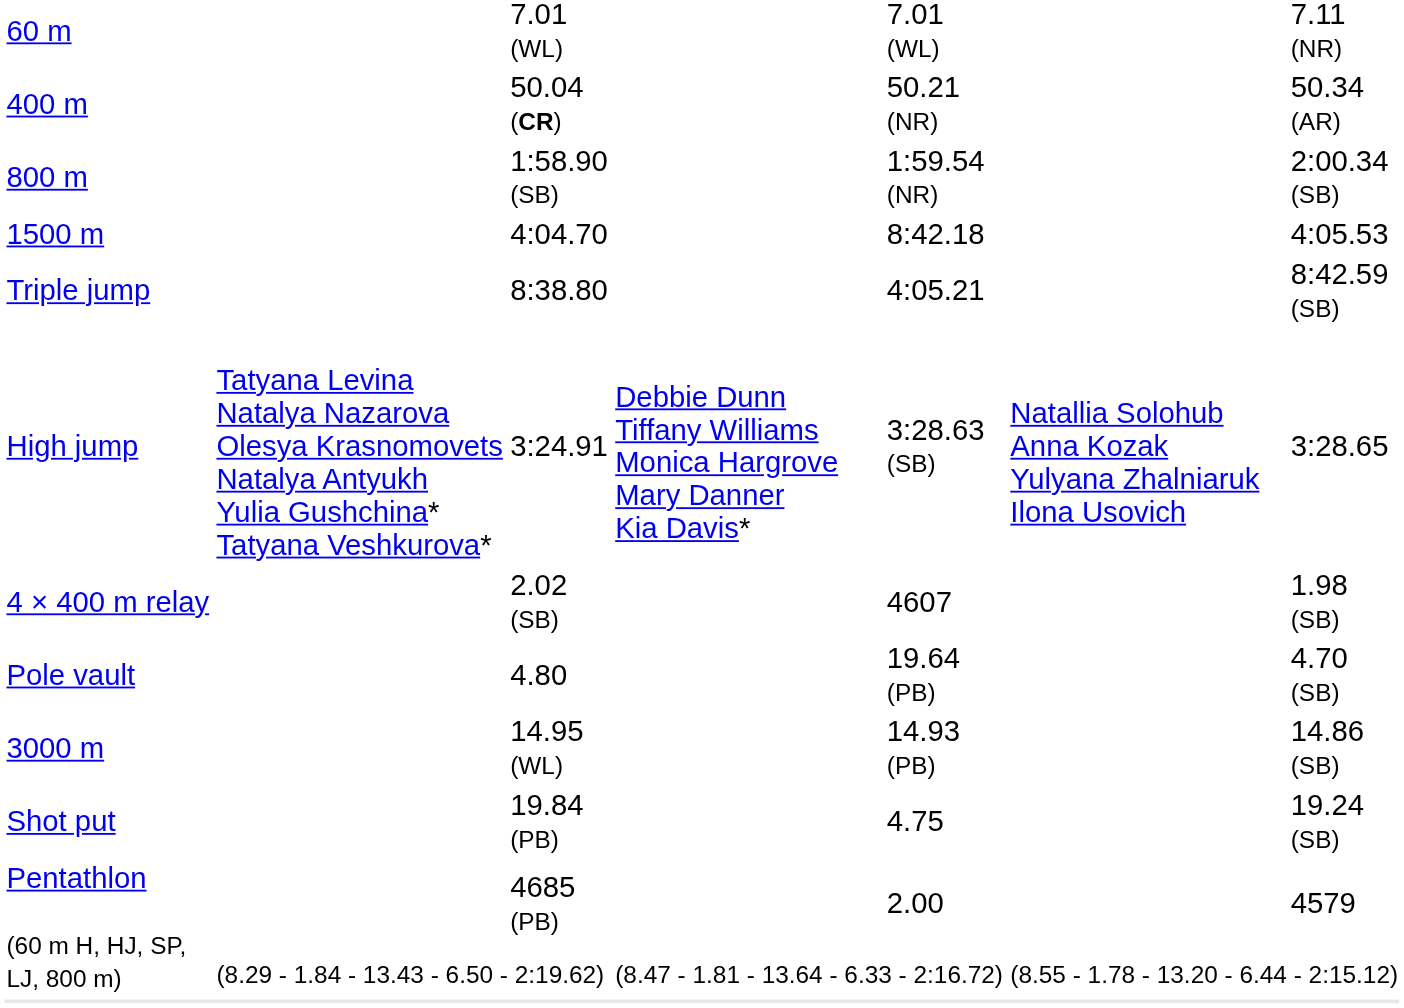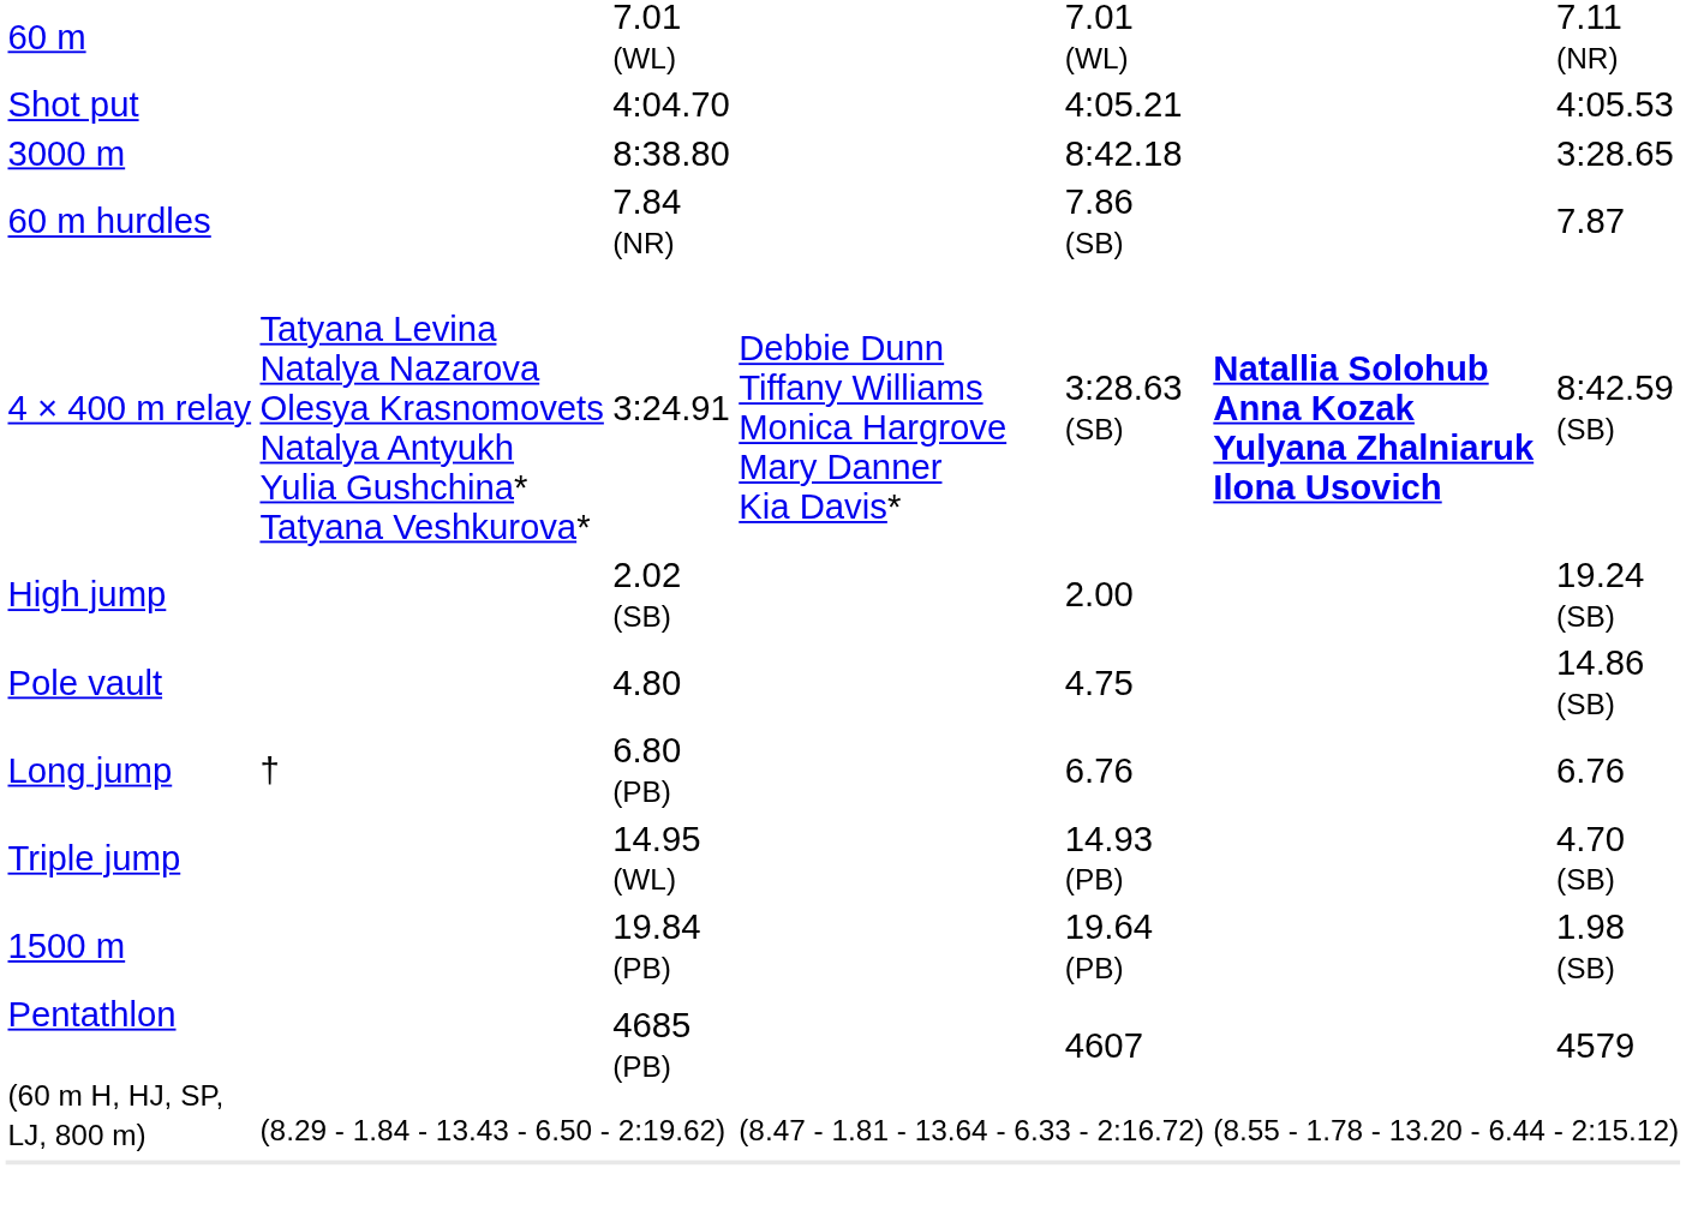 <table>
 <tr>
 <td><a href='#'>60 m</a><br></td>
 <td></td>
 <td>7.01<br><small>(WL)	</small></td>
 <td></td>
 <td>7.01<br><small>(WL)</small></td>
 <td></td>
 <td>7.11<br><small>(NR)</small></td>
 </tr>
 <tr>
-<td><a href='#'>400 m</a><br></td>
-<td></td>
-<td>50.04<br><small>(<strong>CR</strong>)</small></td>
-<td></td>
-<td>50.21<br><small>(NR)</small></td>
-<td></td>
-<td>50.34<br><small>(AR)</small></td>
-</tr>
-<tr>
-<td><a href='#'>800 m</a><br></td>
-<td></td>
-<td>1:58.90<br><small>(SB)</small></td>
-<td></td>
-<td>1:59.54<br><small>(NR)</small></td>
-<td></td>
-<td>2:00.34<br><small>(SB)</small></td>
-</tr>
-<tr>
-<td><a href='#'>1500 m</a><br></td>
+<td><a href='#'>Shot put</a><br></td>
 <td></td>
 <td>4:04.70</td>
 <td></td>
-<td>8:42.18</td>
+<td>4:05.21</td>
 <td></td>
 <td>4:05.53</td>
 </tr>
 <tr>
-<td><a href='#'>Triple jump</a><br></td>
+<td><a href='#'>3000 m</a><br></td>
 <td></td>
 <td>8:38.80</td>
 <td></td>
-<td>4:05.21</td>
+<td>8:42.18</td>
 <td></td>
+<td>3:28.65</td>
+</tr>
+<tr>
+<td><a href='#'>60 m hurdles</a><br></td>
+<td></td>
+<td>7.84<br><small>(NR)</small></td>
+<td></td>
+<td>7.86<br><small>(SB)</small></td>
+<td></td>
+<td>7.87</td>
+</tr>
+<tr>
+<td><a href='#'>4 × 400 m relay</a><br></td>
+<td><br><a href='#'>Tatyana Levina</a><br><a href='#'>Natalya Nazarova</a><br><a href='#'>Olesya Krasnomovets</a><br><a href='#'>Natalya Antyukh</a><br><a href='#'>Yulia Gushchina</a>*<br><a href='#'>Tatyana Veshkurova</a>*</td>
+<td>3:24.91</td>
+<td><br><a href='#'>Debbie Dunn</a><br><a href='#'>Tiffany Williams</a><br><a href='#'>Monica Hargrove</a><br><a href='#'>Mary Danner</a><br><a href='#'>Kia Davis</a>*</td>
+<td>3:28.63<br><small>(SB)</small></td>
+<td><strong><br><a href='#'>Natallia Solohub</a><br><a href='#'>Anna Kozak</a><br><a href='#'>Yulyana Zhalniaruk</a><br><a href='#'>Ilona Usovich</a></strong></td>
 <td>8:42.59<br><small>(SB)</small></td>
 </tr>
 <tr>
 <td><a href='#'>High jump</a><br></td>
-<td><br><a href='#'>Tatyana Levina</a><br><a href='#'>Natalya Nazarova</a><br><a href='#'>Olesya Krasnomovets</a><br><a href='#'>Natalya Antyukh</a><br><a href='#'>Yulia Gushchina</a>*<br><a href='#'>Tatyana Veshkurova</a>*</td>
-<td>3:24.91</td>
-<td><br><a href='#'>Debbie Dunn</a><br><a href='#'>Tiffany Williams</a><br><a href='#'>Monica Hargrove</a><br><a href='#'>Mary Danner</a><br><a href='#'>Kia Davis</a>*</td>
-<td>3:28.63<br><small>(SB)</small></td>
-<td><br><a href='#'>Natallia Solohub</a><br><a href='#'>Anna Kozak</a><br><a href='#'>Yulyana Zhalniaruk</a><br><a href='#'>Ilona Usovich</a></td>
-<td>3:28.65</td>
-</tr>
-<tr>
-<td><a href='#'>4 × 400 m relay</a><br></td>
 <td></td>
 <td>2.02<br><small>(SB)</small></td>
 <td></td>
-<td>4607</td>
+<td>2.00</td>
 <td></td>
-<td>1.98<br><small>(SB)</small></td>
+<td>19.24<br><small>(SB)</small></td>
 </tr>
 <tr>
 <td><a href='#'>Pole vault</a><br></td>
 <td></td>
 <td>4.80</td>
 <td></td>
-<td>19.64<br><small>(PB)</small></td>
+<td>4.75</td>
 <td></td>
-<td>4.70<br><small>(SB)</small></td>
+<td>14.86<br><small>(SB)</small></td>
 </tr>
 <tr>
-<td><a href='#'>3000 m</a><br></td>
+<td><a href='#'>Long jump</a><br></td>
+<td> †</td>
+<td>6.80<br><small>(PB)</small></td>
+<td></td>
+<td>6.76</td>
+<td></td>
+<td>6.76</td>
+</tr>
+<tr>
+<td><a href='#'>Triple jump</a><br></td>
 <td></td>
 <td>14.95<br><small>(WL)</small></td>
 <td></td>
 <td>14.93<br><small>(PB)</small></td>
 <td></td>
-<td>14.86<br><small>(SB)</small></td>
+<td>4.70<br><small>(SB)</small></td>
 </tr>
 <tr>
-<td><a href='#'>Shot put</a><br></td>
+<td><a href='#'>1500 m</a><br></td>
 <td></td>
 <td>19.84<br><small>(PB)</small></td>
 <td></td>
-<td>4.75</td>
+<td>19.64<br><small>(PB)</small></td>
 <td></td>
-<td>19.24<br><small>(SB)</small></td>
+<td>1.98<br><small>(SB)</small></td>
 </tr>
 <tr>
 <td rowspan=2><a href='#'>Pentathlon</a><br><br><small>(60 m H, HJ, SP,<br>LJ, 800 m)</small></td>
 <td></td>
 <td>4685<br><small>(PB)</small></td>
 <td></td>
-<td>2.00</td>
+<td>4607</td>
 <td></td>
 <td>4579</td>
 </tr>
 <tr>
 <td colspan=2><small>(8.29 - 1.84 - 13.43 - 6.50 - 2:19.62)</small></td>
 <td colspan=2><small>(8.47 - 1.81 - 13.64 - 6.33 - 2:16.72)</small></td>
 <td colspan=2><small>(8.55 - 1.78 - 13.20 - 6.44 - 2:15.12)</small></td>
 </tr>
 <tr bgcolor= e8e8e8>
 <td colspan=7></td>
 </tr>
 </table>
